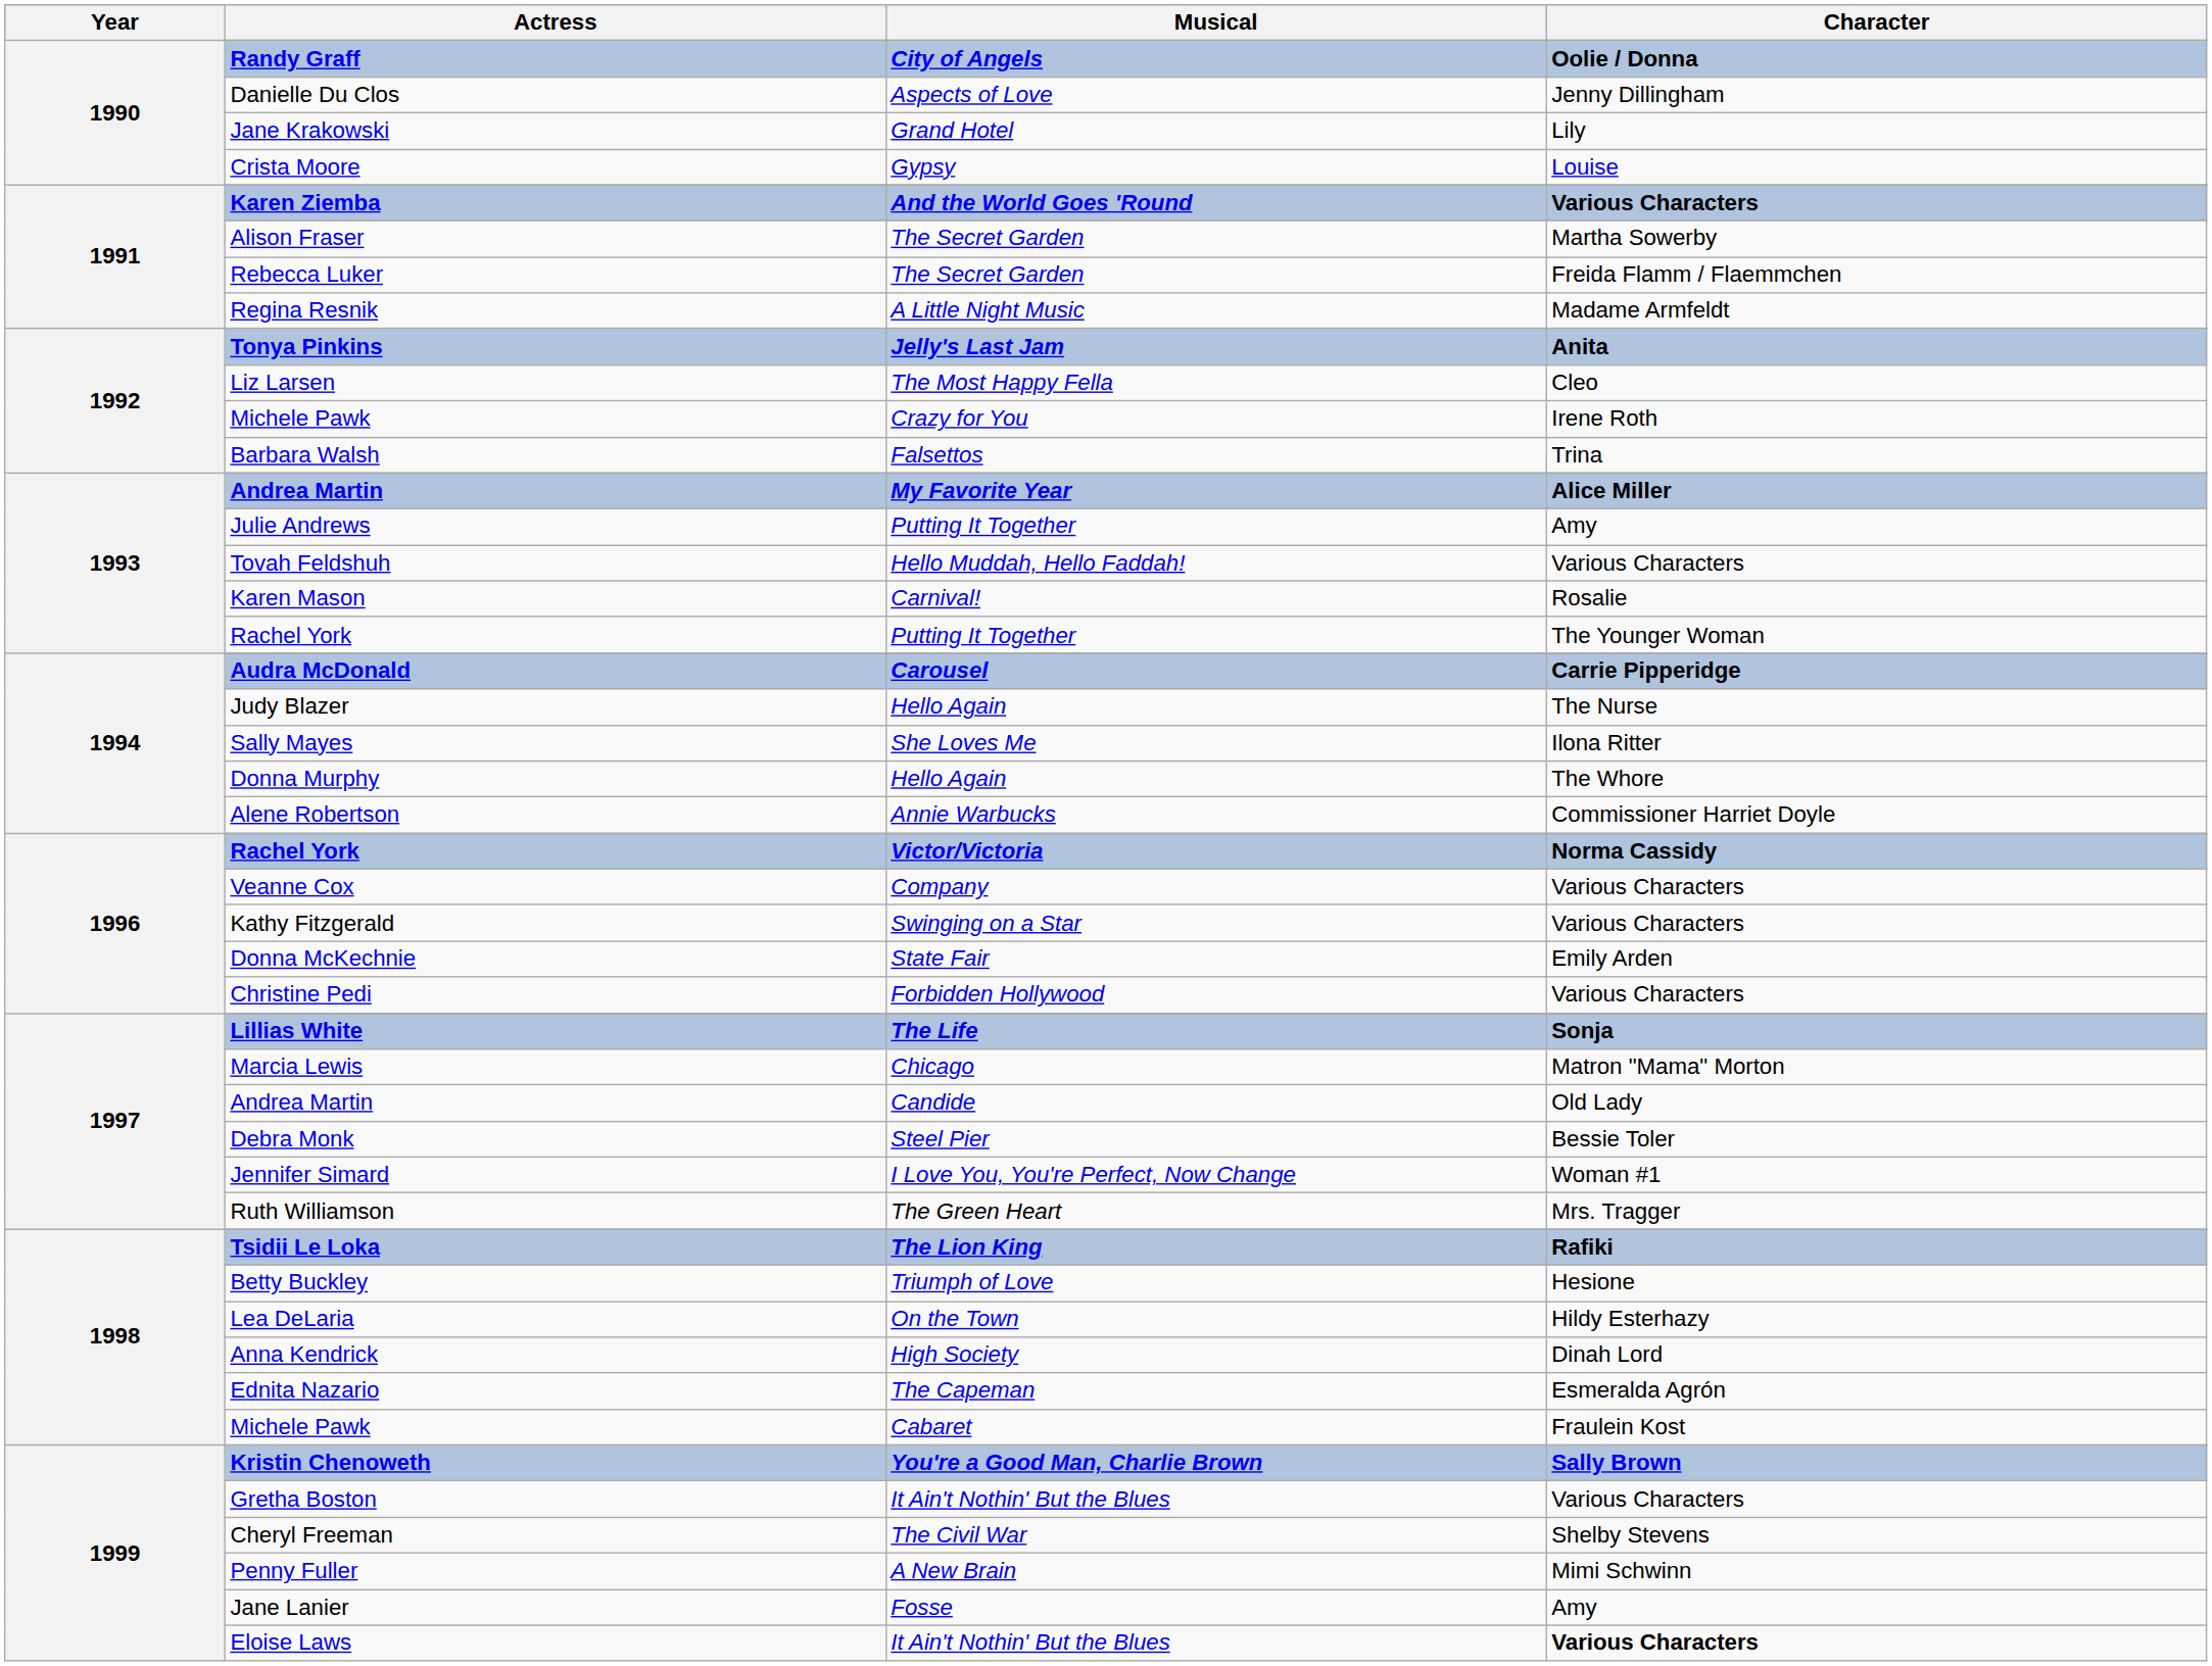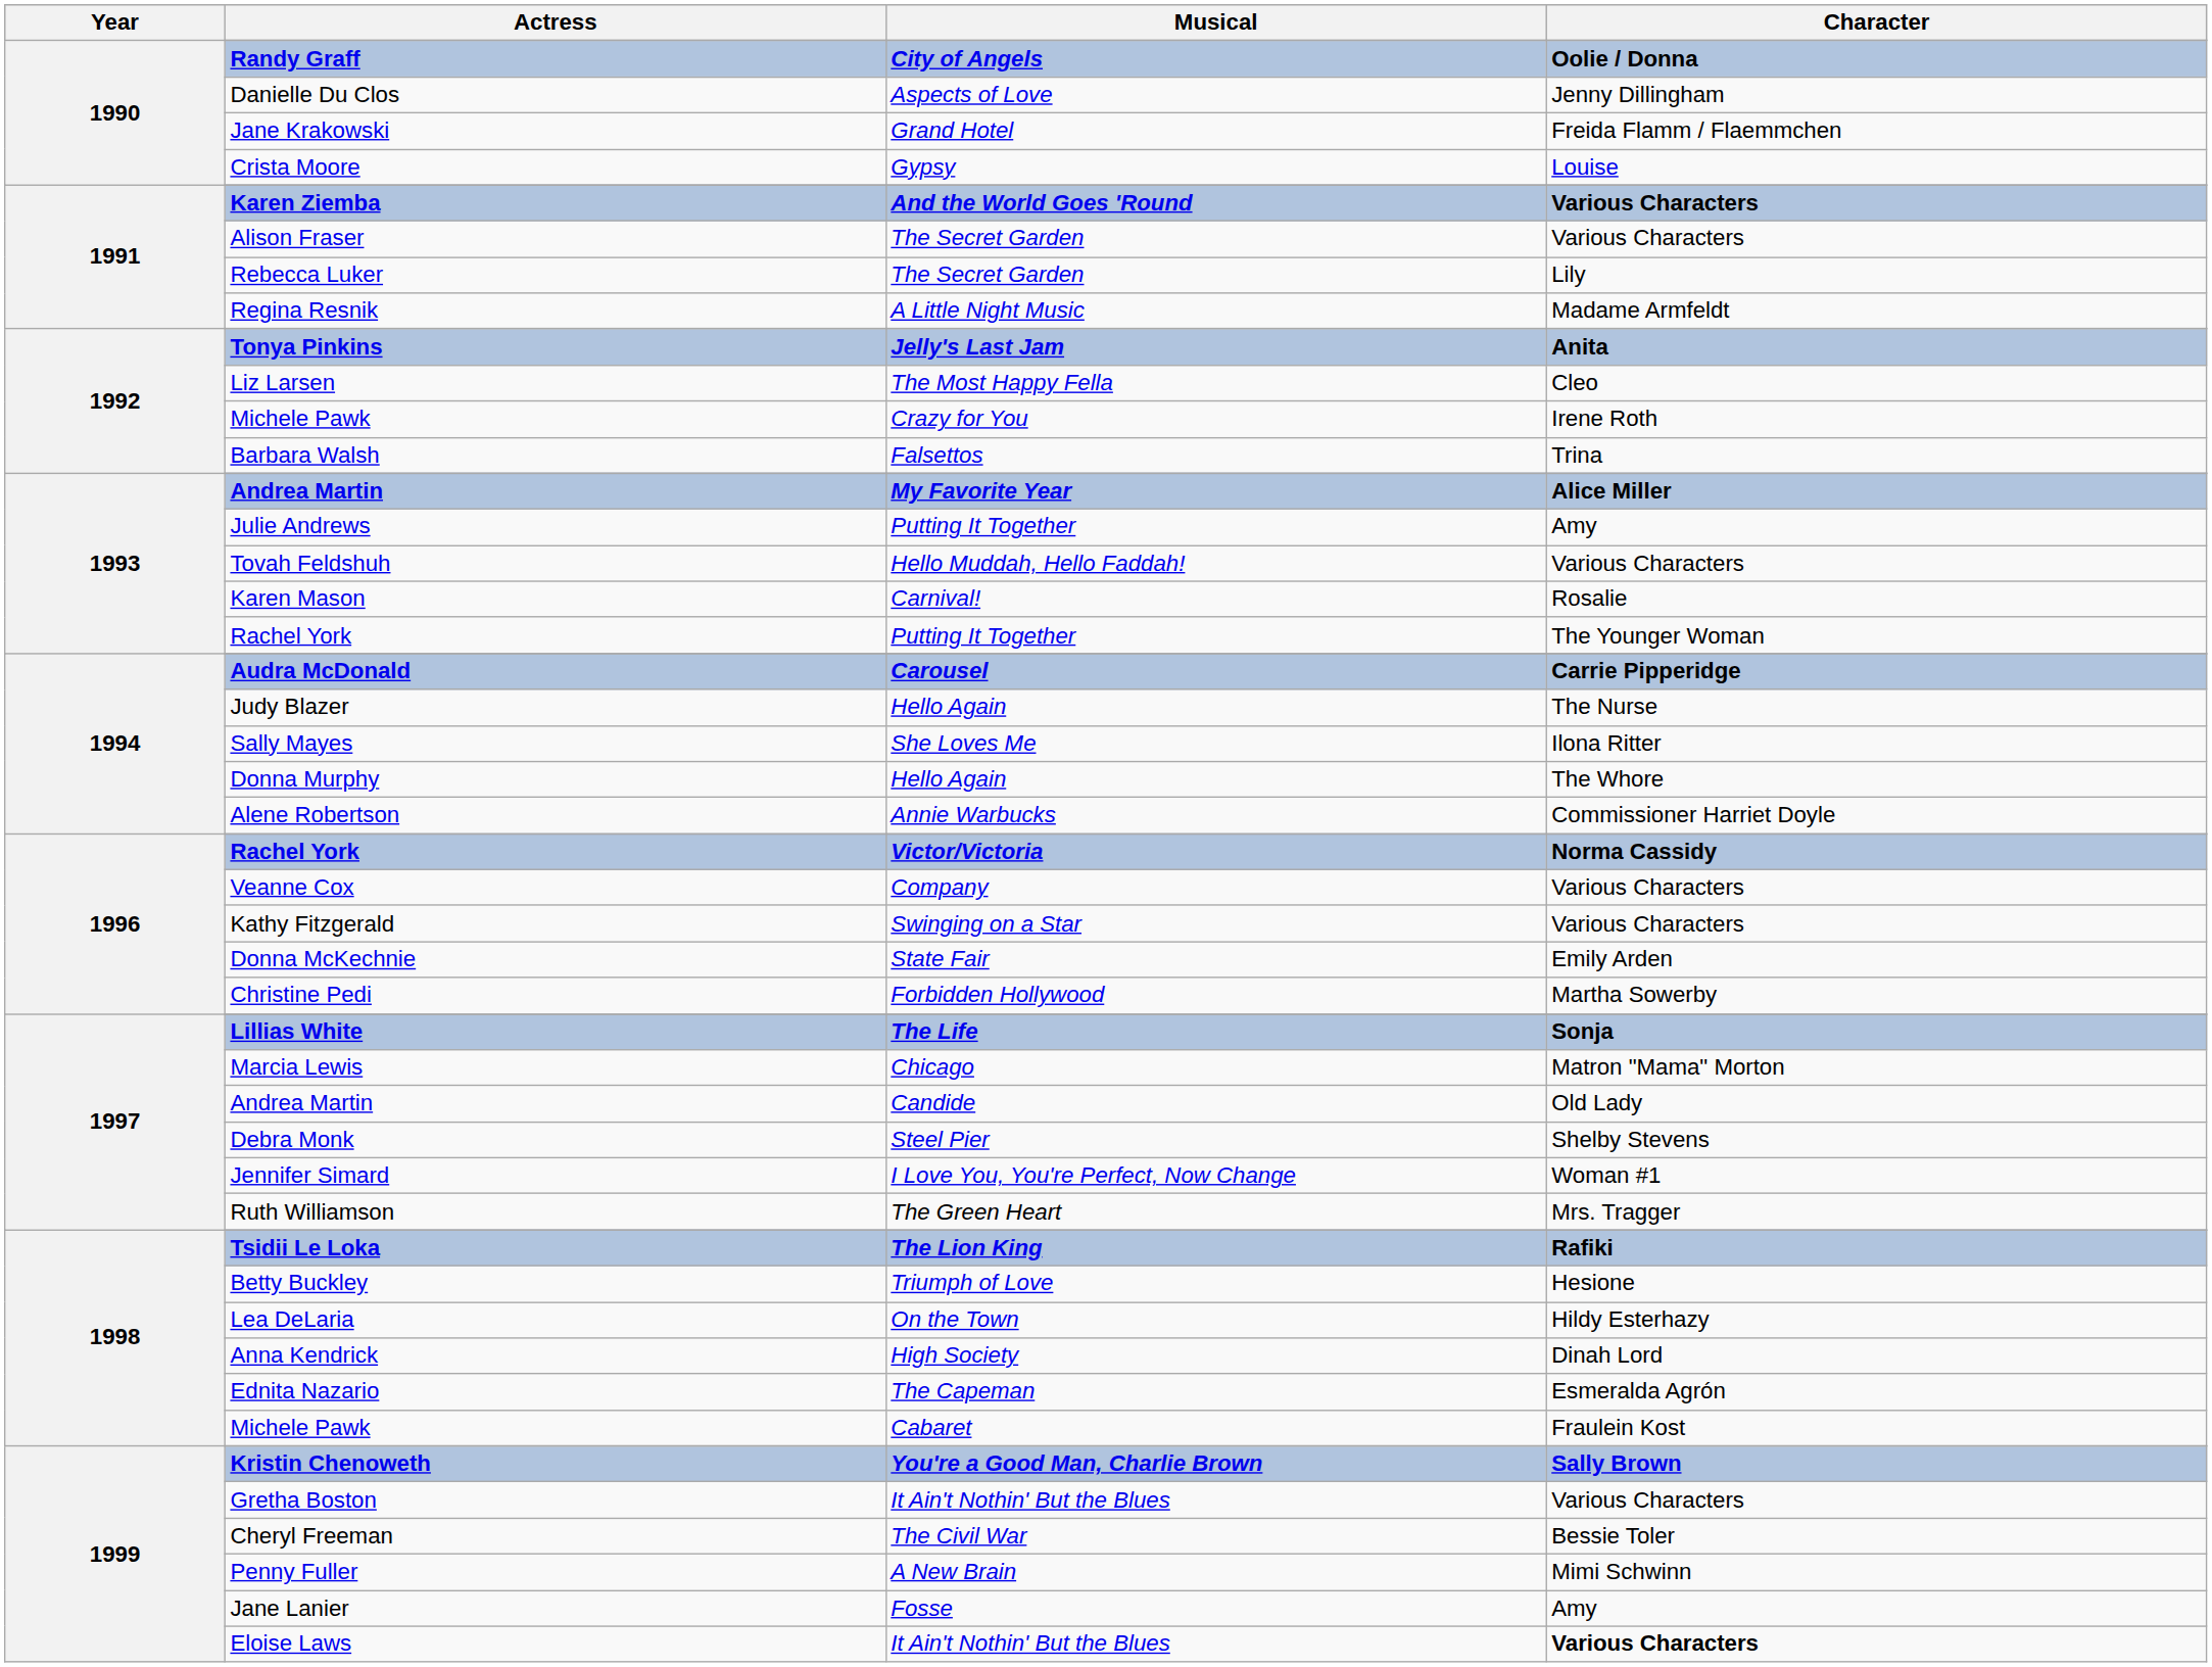 <table class="wikitable" style="width:98%;">
 <tr style="background:#bebebe;">
 <th style="width:10%;">Year</th>
 <th style="width:30%;">Actress</th>
 <th style="width:30%;">Musical</th>
 <th style="width:30%;">Character</th>
 </tr>
 <tr>
 <th rowspan="5" align="center">1990</th>
 </tr>
 <tr style="background:#B0C4DE;">
 <td><strong><a href='#'>Randy Graff</a></strong></td>
 <td><strong><em><a href='#'>City of Angels</a></em></strong></td>
 <td><strong>Oolie / Donna </strong></td>
 </tr>
 <tr>
 <td>Danielle Du Clos</td>
 <td><em><a href='#'>Aspects of Love</a></em></td>
 <td>Jenny Dillingham</td>
 </tr>
 <tr>
 <td><a href='#'>Jane Krakowski</a></td>
 <td><em><a href='#'>Grand Hotel</a></em></td>
-<td>Lily</td>
+<td>Freida Flamm / Flaemmchen</td>
 </tr>
 <tr>
 <td><a href='#'>Crista Moore</a></td>
 <td><em><a href='#'>Gypsy</a></em></td>
 <td><a href='#'>Louise</a></td>
 </tr>
 <tr>
 <th rowspan="5" align="center">1991</th>
 </tr>
 <tr style="background:#B0C4DE;">
 <td><strong><a href='#'>Karen Ziemba</a></strong></td>
 <td><strong><em><a href='#'>And the World Goes 'Round</a></em></strong></td>
 <td><strong>Various Characters</strong></td>
 </tr>
 <tr>
 <td><a href='#'>Alison Fraser</a></td>
 <td><em><a href='#'>The Secret Garden</a></em></td>
-<td>Martha Sowerby</td>
+<td>Various Characters</td>
 </tr>
 <tr>
 <td><a href='#'>Rebecca Luker</a></td>
 <td><em><a href='#'>The Secret Garden</a></em></td>
-<td>Freida Flamm / Flaemmchen</td>
+<td>Lily</td>
 </tr>
 <tr>
 <td><a href='#'>Regina Resnik</a></td>
 <td><em><a href='#'>A Little Night Music</a></em></td>
 <td>Madame Armfeldt</td>
 </tr>
 <tr>
 <th rowspan="5" align="center">1992</th>
 </tr>
 <tr style="background:#B0C4DE;">
 <td><strong><a href='#'>Tonya Pinkins</a></strong></td>
 <td><strong><em><a href='#'>Jelly's Last Jam</a></em></strong></td>
 <td><strong>Anita </strong></td>
 </tr>
 <tr>
 <td><a href='#'>Liz Larsen</a></td>
 <td><em><a href='#'>The Most Happy Fella</a></em></td>
 <td>Cleo</td>
 </tr>
 <tr>
 <td><a href='#'>Michele Pawk</a></td>
 <td><em><a href='#'>Crazy for You</a></em></td>
 <td>Irene Roth</td>
 </tr>
 <tr>
 <td><a href='#'>Barbara Walsh</a></td>
 <td><em><a href='#'>Falsettos</a></em></td>
 <td>Trina</td>
 </tr>
 <tr>
 <th rowspan="6" align="center">1993</th>
 </tr>
 <tr style="background:#B0C4DE;">
 <td><strong><a href='#'>Andrea Martin</a></strong></td>
 <td><strong><em><a href='#'>My Favorite Year</a></em></strong></td>
 <td><strong>Alice Miller </strong></td>
 </tr>
 <tr>
 <td><a href='#'>Julie Andrews</a></td>
 <td><em><a href='#'>Putting It Together</a></em></td>
 <td>Amy</td>
 </tr>
 <tr>
 <td><a href='#'>Tovah Feldshuh</a></td>
 <td><em><a href='#'>Hello Muddah, Hello Faddah!</a></em></td>
 <td>Various Characters</td>
 </tr>
 <tr>
 <td><a href='#'>Karen Mason</a></td>
 <td><em><a href='#'>Carnival!</a></em></td>
 <td>Rosalie</td>
 </tr>
 <tr>
 <td><a href='#'>Rachel York</a></td>
 <td><em><a href='#'>Putting It Together</a></em></td>
 <td>The Younger Woman</td>
 </tr>
 <tr>
 <th rowspan="6" align="center">1994</th>
 </tr>
 <tr style="background:#B0C4DE;">
 <td><strong><a href='#'>Audra McDonald</a></strong></td>
 <td><strong><em><a href='#'>Carousel</a></em></strong></td>
 <td><strong>Carrie Pipperidge </strong></td>
 </tr>
 <tr>
 <td>Judy Blazer</td>
 <td><em><a href='#'>Hello Again</a></em></td>
 <td>The Nurse</td>
 </tr>
 <tr>
 <td><a href='#'>Sally Mayes</a></td>
 <td><em><a href='#'>She Loves Me</a></em></td>
 <td>Ilona Ritter</td>
 </tr>
 <tr>
 <td><a href='#'>Donna Murphy</a></td>
 <td><em><a href='#'>Hello Again</a></em></td>
 <td>The Whore</td>
 </tr>
 <tr>
 <td><a href='#'>Alene Robertson</a></td>
 <td><em><a href='#'>Annie Warbucks</a></em></td>
 <td>Commissioner Harriet Doyle</td>
 </tr>
 <tr>
 <th rowspan="6" align="center">1996</th>
 </tr>
 <tr style="background:#B0C4DE;">
 <td><strong><a href='#'>Rachel York</a></strong></td>
 <td><strong><em><a href='#'>Victor/Victoria</a></em></strong></td>
 <td><strong>Norma Cassidy</strong></td>
 </tr>
 <tr>
 <td><a href='#'>Veanne Cox</a></td>
 <td><em><a href='#'>Company</a></em></td>
 <td>Various Characters</td>
 </tr>
 <tr>
 <td>Kathy Fitzgerald</td>
 <td><em><a href='#'>Swinging on a Star</a></em></td>
 <td>Various Characters</td>
 </tr>
 <tr>
 <td><a href='#'>Donna McKechnie</a></td>
 <td><em><a href='#'>State Fair</a></em></td>
 <td>Emily Arden</td>
 </tr>
 <tr>
 <td><a href='#'>Christine Pedi</a></td>
 <td><em><a href='#'>Forbidden Hollywood</a></em></td>
-<td>Various Characters</td>
+<td>Martha Sowerby</td>
 </tr>
 <tr>
 <th rowspan="7" align="center">1997</th>
 </tr>
 <tr style="background:#B0C4DE;">
 <td><strong><a href='#'>Lillias White</a></strong></td>
 <td><strong><em><a href='#'>The Life</a></em></strong></td>
 <td><strong>Sonja </strong></td>
 </tr>
 <tr>
 <td><a href='#'>Marcia Lewis</a></td>
 <td><em><a href='#'>Chicago</a></em></td>
 <td>Matron "Mama" Morton</td>
 </tr>
 <tr>
 <td><a href='#'>Andrea Martin</a></td>
 <td><em><a href='#'>Candide</a></em></td>
 <td>Old Lady</td>
 </tr>
 <tr>
 <td><a href='#'>Debra Monk</a></td>
 <td><em><a href='#'>Steel Pier</a></em></td>
-<td>Bessie Toler</td>
+<td>Shelby Stevens</td>
 </tr>
 <tr>
 <td><a href='#'>Jennifer Simard</a></td>
 <td><em><a href='#'>I Love You, You're Perfect, Now Change</a></em></td>
 <td>Woman #1</td>
 </tr>
 <tr>
 <td>Ruth Williamson</td>
 <td><em>The Green Heart</em></td>
 <td>Mrs. Tragger</td>
 </tr>
 <tr>
 <th rowspan="7" align="center">1998</th>
 </tr>
 <tr style="background:#B0C4DE;">
 <td><strong><a href='#'>Tsidii Le Loka</a></strong></td>
 <td><strong><em><a href='#'>The Lion King</a></em></strong></td>
 <td><strong>Rafiki </strong></td>
 </tr>
 <tr>
 <td><a href='#'>Betty Buckley</a></td>
 <td><em><a href='#'>Triumph of Love</a></em></td>
 <td>Hesione</td>
 </tr>
 <tr>
 <td><a href='#'>Lea DeLaria</a></td>
 <td><em><a href='#'>On the Town</a></em></td>
 <td>Hildy Esterhazy</td>
 </tr>
 <tr>
 <td><a href='#'>Anna Kendrick</a></td>
 <td><em><a href='#'>High Society</a></em></td>
 <td>Dinah Lord</td>
 </tr>
 <tr>
 <td><a href='#'>Ednita Nazario</a></td>
 <td><em><a href='#'>The Capeman</a></em></td>
 <td>Esmeralda Agrón</td>
 </tr>
 <tr>
 <td><a href='#'>Michele Pawk</a></td>
 <td><em><a href='#'>Cabaret</a></em></td>
 <td>Fraulein Kost</td>
 </tr>
 <tr>
 <th rowspan="7" align="center">1999</th>
 </tr>
 <tr style="background:#B0C4DE;">
 <td><strong><a href='#'>Kristin Chenoweth</a></strong></td>
 <td><strong><em><a href='#'>You're a Good Man, Charlie Brown</a></em></strong></td>
 <td><strong><a href='#'>Sally Brown</a> </strong></td>
 </tr>
 <tr>
 <td><a href='#'>Gretha Boston</a></td>
 <td><em><a href='#'>It Ain't Nothin' But the Blues</a></em></td>
 <td>Various Characters</td>
 </tr>
 <tr>
 <td>Cheryl Freeman</td>
 <td><em><a href='#'>The Civil War</a></em></td>
-<td>Shelby Stevens</td>
+<td>Bessie Toler</td>
 </tr>
 <tr>
 <td><a href='#'>Penny Fuller</a></td>
 <td><em><a href='#'>A New Brain</a></em></td>
 <td>Mimi Schwinn</td>
 </tr>
 <tr>
 <td>Jane Lanier</td>
 <td><em><a href='#'>Fosse</a></em></td>
 <td>Amy</td>
 </tr>
 <tr>
 <td><a href='#'>Eloise Laws</a></td>
 <td><em><a href='#'>It Ain't Nothin' But the Blues</a></em></td>
 <td><strong>Various Characters</strong></td>
 </tr>
 </table>
